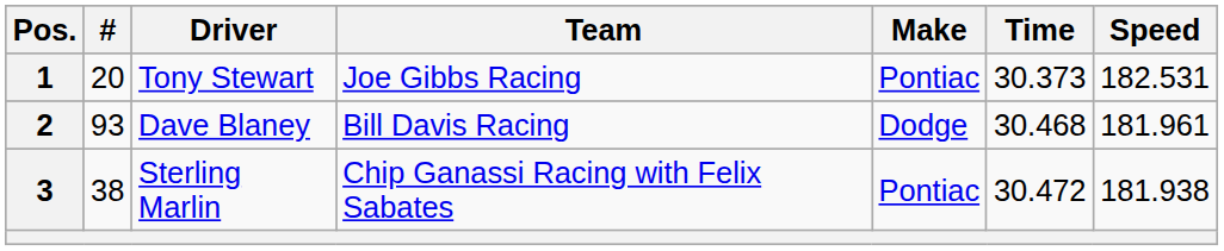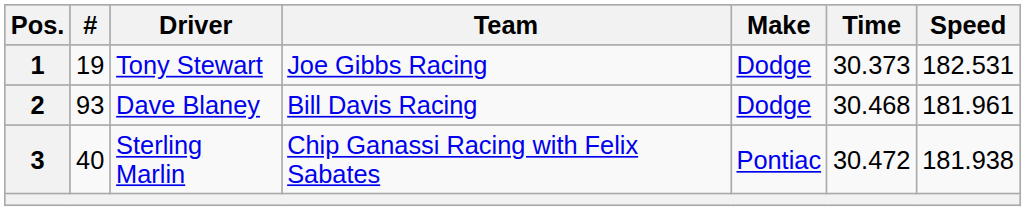 <table class="wikitable" style="font-size:95%">
 <tr>
 <th>Pos.</th>
 <th>#</th>
 <th>Driver</th>
 <th>Team</th>
 <th>Make</th>
 <th>Time</th>
 <th>Speed</th>
 </tr>
 <tr>
 <th>1</th>
-<td>20</td>
+<td>19</td>
 <td><a href='#'>Tony Stewart</a></td>
 <td><a href='#'>Joe Gibbs Racing</a></td>
-<td><a href='#'>Pontiac</a></td>
+<td><a href='#'>Dodge</a></td>
 <td>30.373</td>
 <td>182.531</td>
 </tr>
 <tr>
 <th>2</th>
 <td>93</td>
 <td><a href='#'>Dave Blaney</a></td>
 <td><a href='#'>Bill Davis Racing</a></td>
 <td><a href='#'>Dodge</a></td>
 <td>30.468</td>
 <td>181.961</td>
 </tr>
 <tr>
 <th>3</th>
-<td>38</td>
+<td>40</td>
 <td><a href='#'>Sterling Marlin</a></td>
 <td><a href='#'>Chip Ganassi Racing with Felix Sabates</a></td>
 <td><a href='#'>Pontiac</a></td>
 <td>30.472</td>
 <td>181.938</td>
 </tr>
 <tr>
 <th colspan="7"></th>
 </tr>
 </table>
